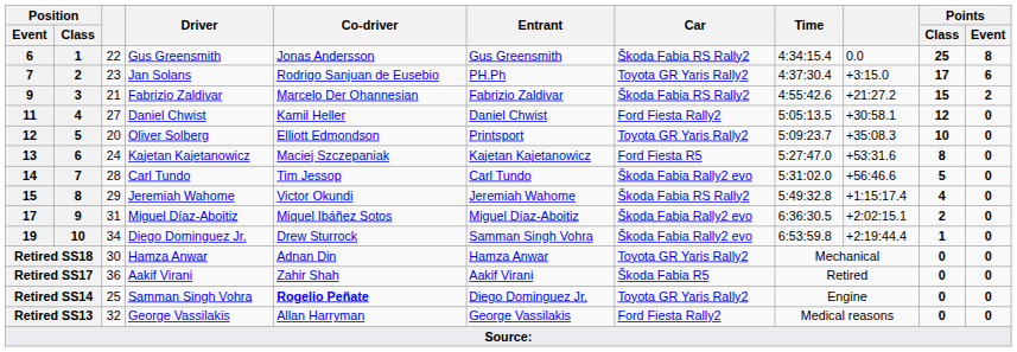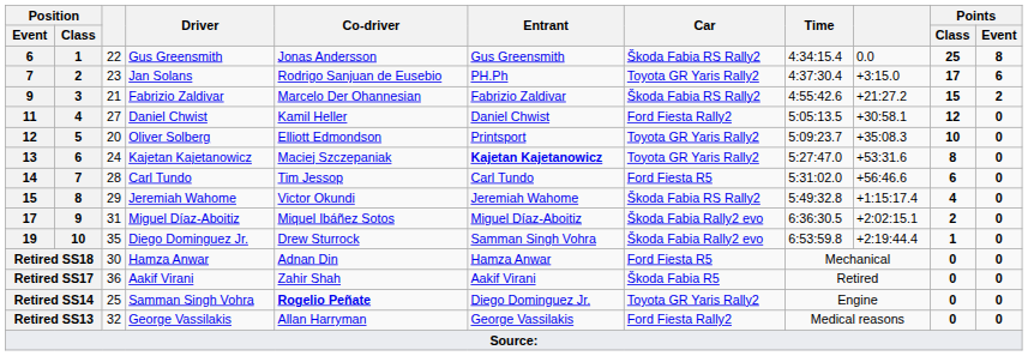 <table class="wikitable" width=85% style="font-size: 85%;">
 <tr>
 <th colspan="2">Position</th>
 <th rowspan="2"></th>
 <th rowspan="2">Driver</th>
 <th rowspan="2">Co-driver</th>
 <th rowspan="2">Entrant</th>
 <th rowspan="2">Car</th>
 <th rowspan="2">Time</th>
 <th rowspan="2"></th>
 <th colspan="3">Points</th>
 </tr>
 <tr>
 <th>Event</th>
 <th>Class</th>
 <th>Class</th>
 <th>Event</th>
 </tr>
 <tr>
 <th>6</th>
 <th>1</th>
 <td align="center">22</td>
 <td><a href='#'>Gus Greensmith</a></td>
 <td><a href='#'>Jonas Andersson</a></td>
 <td><a href='#'>Gus Greensmith</a></td>
 <td><a href='#'>Škoda Fabia RS Rally2</a></td>
 <td>4:34:15.4</td>
 <td>0.0</td>
 <td align="center"><strong>25</strong></td>
 <td align="center"><strong>8</strong></td>
 </tr>
 <tr>
 <th>7</th>
 <th>2</th>
 <td align="center">23</td>
 <td><a href='#'>Jan Solans</a></td>
 <td><a href='#'>Rodrigo Sanjuan de Eusebio</a></td>
 <td><a href='#'>PH.Ph</a></td>
 <td><a href='#'>Toyota GR Yaris Rally2</a></td>
 <td>4:37:30.4</td>
 <td>+3:15.0</td>
 <td align="center"><strong>17</strong></td>
 <td align="center"><strong>6</strong></td>
 </tr>
 <tr>
 <th>9</th>
 <th>3</th>
 <td align="center">21</td>
 <td><a href='#'>Fabrizio Zaldivar</a></td>
 <td><a href='#'>Marcelo Der Ohannesian</a></td>
 <td><a href='#'>Fabrizio Zaldivar</a></td>
 <td><a href='#'>Škoda Fabia RS Rally2</a></td>
 <td>4:55:42.6</td>
 <td>+21:27.2</td>
 <td align="center"><strong>15</strong></td>
 <td align="center"><strong>2</strong></td>
 </tr>
 <tr>
 <th>11</th>
 <th>4</th>
 <td align="center">27</td>
 <td><a href='#'>Daniel Chwist</a></td>
 <td><a href='#'>Kamil Heller</a></td>
 <td><a href='#'>Daniel Chwist</a></td>
 <td><a href='#'>Ford Fiesta Rally2</a></td>
 <td>5:05:13.5</td>
 <td>+30:58.1</td>
 <td align="center"><strong>12</strong></td>
 <td align="center"><strong>0</strong></td>
 </tr>
 <tr>
 <th>12</th>
 <th>5</th>
 <td align="center">20</td>
 <td><a href='#'>Oliver Solberg</a></td>
 <td><a href='#'>Elliott Edmondson</a></td>
 <td><a href='#'>Printsport</a></td>
 <td><a href='#'>Toyota GR Yaris Rally2</a></td>
 <td>5:09:23.7</td>
 <td>+35:08.3</td>
 <td align="center"><strong>10</strong></td>
 <td align="center"><strong>0</strong></td>
 </tr>
 <tr>
 <th>13</th>
 <th>6</th>
 <td align="center">24</td>
 <td><a href='#'>Kajetan Kajetanowicz</a></td>
 <td><a href='#'>Maciej Szczepaniak</a></td>
-<td><a href='#'>Kajetan Kajetanowicz</a></td>
-<td><a href='#'>Ford Fiesta R5</a></td>
+<td><strong><a href='#'>Kajetan Kajetanowicz</a></strong></td>
+<td><a href='#'>Toyota GR Yaris Rally2</a></td>
 <td>5:27:47.0</td>
 <td>+53:31.6</td>
 <td align="center"><strong>8</strong></td>
 <td align="center"><strong>0</strong></td>
 </tr>
 <tr>
 <th>14</th>
 <th>7</th>
 <td align="center">28</td>
 <td><a href='#'>Carl Tundo</a></td>
 <td><a href='#'>Tim Jessop</a></td>
 <td><a href='#'>Carl Tundo</a></td>
-<td><a href='#'>Škoda Fabia Rally2 evo</a></td>
+<td><a href='#'>Ford Fiesta R5</a></td>
 <td>5:31:02.0</td>
 <td>+56:46.6</td>
-<td align="center"><strong>5</strong></td>
+<td align="center"><strong>6</strong></td>
 <td align="center"><strong>0</strong></td>
 </tr>
 <tr>
 <th>15</th>
 <th>8</th>
 <td align="center">29</td>
 <td><a href='#'>Jeremiah Wahome</a></td>
 <td><a href='#'>Victor Okundi</a></td>
 <td><a href='#'>Jeremiah Wahome</a></td>
 <td><a href='#'>Škoda Fabia RS Rally2</a></td>
 <td>5:49:32.8</td>
 <td>+1:15:17.4</td>
 <td align="center"><strong>4</strong></td>
 <td align="center"><strong>0</strong></td>
 </tr>
 <tr>
 <th>17</th>
 <th>9</th>
 <td align="center">31</td>
 <td><a href='#'>Miguel Díaz-Aboitiz</a></td>
 <td><a href='#'>Miquel Ibáñez Sotos</a></td>
 <td><a href='#'>Miguel Díaz-Aboitiz</a></td>
 <td><a href='#'>Škoda Fabia Rally2 evo</a></td>
 <td>6:36:30.5</td>
 <td>+2:02:15.1</td>
 <td align="center"><strong>2</strong></td>
 <td align="center"><strong>0</strong></td>
 </tr>
 <tr>
 <th>19</th>
 <th>10</th>
-<td align="center">34</td>
+<td align="center">35</td>
 <td><a href='#'>Diego Dominguez Jr.</a></td>
 <td><a href='#'>Drew Sturrock</a></td>
 <td><a href='#'>Samman Singh Vohra</a></td>
 <td><a href='#'>Škoda Fabia Rally2 evo</a></td>
 <td>6:53:59.8</td>
 <td>+2:19:44.4</td>
 <td align="center"><strong>1</strong></td>
 <td align="center"><strong>0</strong></td>
 </tr>
 <tr>
 <th colspan="2">Retired SS18</th>
 <td align="center">30</td>
 <td><a href='#'>Hamza Anwar</a></td>
 <td><a href='#'>Adnan Din</a></td>
 <td><a href='#'>Hamza Anwar</a></td>
-<td><a href='#'>Toyota GR Yaris Rally2</a></td>
+<td><a href='#'>Ford Fiesta R5</a></td>
 <td align="center" colspan="2">Mechanical</td>
 <td align="center"><strong>0</strong></td>
 <td align="center"><strong>0</strong></td>
 </tr>
 <tr>
 <th colspan="2">Retired SS17</th>
 <td align="center">36</td>
 <td><a href='#'>Aakif Virani</a></td>
 <td><a href='#'>Zahir Shah</a></td>
 <td><a href='#'>Aakif Virani</a></td>
 <td><a href='#'>Škoda Fabia R5</a></td>
 <td align="center" colspan="2">Retired</td>
 <td align="center"><strong>0</strong></td>
 <td align="center"><strong>0</strong></td>
 </tr>
 <tr>
 <th colspan="2">Retired SS14</th>
 <td align="center">25</td>
 <td><a href='#'>Samman Singh Vohra</a></td>
 <td><strong><a href='#'>Rogelio Peñate</a></strong></td>
 <td><a href='#'>Diego Dominguez Jr.</a></td>
 <td><a href='#'>Toyota GR Yaris Rally2</a></td>
 <td align="center" colspan="2">Engine</td>
 <td align="center"><strong>0</strong></td>
 <td align="center"><strong>0</strong></td>
 </tr>
 <tr>
 <th colspan="2">Retired SS13</th>
 <td align="center">32</td>
 <td><a href='#'>George Vassilakis</a></td>
 <td><a href='#'>Allan Harryman</a></td>
 <td><a href='#'>George Vassilakis</a></td>
 <td><a href='#'>Ford Fiesta Rally2</a></td>
 <td align="center" colspan="2">Medical reasons</td>
 <td align="center"><strong>0</strong></td>
 <td align="center"><strong>0</strong></td>
 </tr>
 <tr>
 <td style="background-color:#EAECF0; text-align:center" colspan="11"><strong>Source:</strong></td>
 </tr>
 </table>
